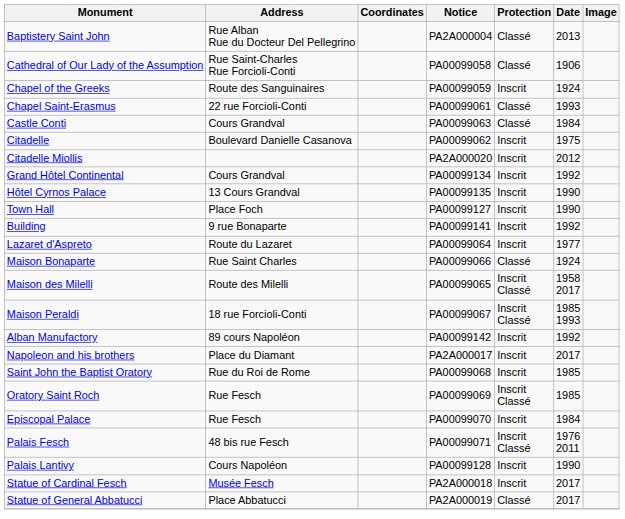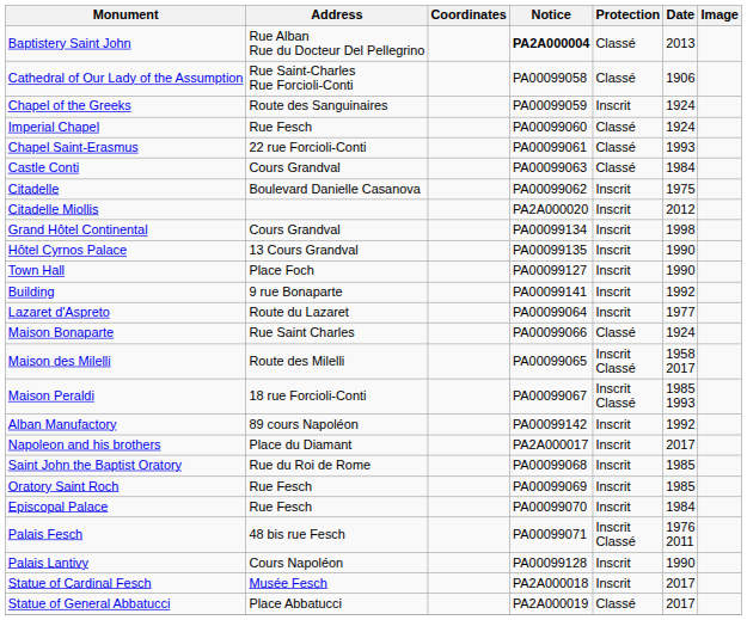 <table class="wikitable sortable">
 <tr>
 <th>Monument</th>
 <th>Address</th>
 <th>Coordinates</th>
 <th>Notice</th>
 <th>Protection</th>
 <th>Date</th>
 <th>Image</th>
 </tr>
 <tr>
 <td><a href='#'>Baptistery Saint John</a></td>
 <td>Rue Alban<br>Rue du Docteur Del Pellegrino</td>
 <td></td>
-<td>PA2A000004</td>
+<td><strong>PA2A000004</strong></td>
 <td>Classé</td>
 <td>2013</td>
 <td></td>
 </tr>
 <tr>
 <td><a href='#'>Cathedral of Our Lady of the Assumption</a></td>
 <td>Rue Saint-Charles<br>Rue Forcioli-Conti</td>
 <td></td>
 <td>PA00099058</td>
 <td>Classé</td>
 <td>1906</td>
 <td></td>
 </tr>
 <tr>
 <td><a href='#'>Chapel of the Greeks</a></td>
 <td>Route des Sanguinaires</td>
 <td></td>
 <td>PA00099059</td>
 <td>Inscrit</td>
+<td>1924</td>
+<td></td>
+</tr>
+<tr>
+<td><a href='#'>Imperial Chapel</a></td>
+<td>Rue Fesch</td>
+<td></td>
+<td>PA00099060</td>
+<td>Classé</td>
 <td>1924</td>
 <td></td>
 </tr>
 <tr>
 <td><a href='#'>Chapel Saint-Erasmus</a></td>
 <td>22 rue Forcioli-Conti</td>
 <td></td>
 <td>PA00099061</td>
 <td>Classé</td>
 <td>1993</td>
 <td></td>
 </tr>
 <tr>
 <td><a href='#'>Castle Conti</a></td>
 <td>Cours Grandval</td>
 <td></td>
 <td>PA00099063</td>
 <td>Classé</td>
 <td>1984</td>
 <td></td>
 </tr>
 <tr>
 <td><a href='#'>Citadelle</a></td>
 <td>Boulevard Danielle Casanova</td>
 <td></td>
 <td>PA00099062</td>
 <td>Inscrit</td>
 <td>1975</td>
 <td></td>
 </tr>
 <tr>
 <td><a href='#'>Citadelle Miollis</a></td>
 <td></td>
 <td></td>
 <td>PA2A000020</td>
 <td>Inscrit</td>
 <td>2012</td>
 <td></td>
 </tr>
 <tr>
 <td><a href='#'>Grand Hôtel Continental</a></td>
 <td>Cours Grandval</td>
 <td></td>
 <td>PA00099134</td>
 <td>Inscrit</td>
-<td>1992</td>
+<td>1998</td>
 <td></td>
 </tr>
 <tr>
 <td><a href='#'>Hôtel Cyrnos Palace</a></td>
 <td>13 Cours Grandval</td>
 <td></td>
 <td>PA00099135</td>
 <td>Inscrit</td>
 <td>1990</td>
 <td></td>
 </tr>
 <tr>
 <td><a href='#'>Town Hall</a></td>
 <td>Place Foch</td>
 <td></td>
 <td>PA00099127</td>
 <td>Inscrit</td>
 <td>1990</td>
 <td></td>
 </tr>
 <tr>
 <td><a href='#'>Building</a></td>
 <td>9 rue Bonaparte</td>
 <td></td>
 <td>PA00099141</td>
 <td>Inscrit</td>
 <td>1992</td>
 <td></td>
 </tr>
 <tr>
 <td><a href='#'>Lazaret d'Aspreto</a></td>
 <td>Route du Lazaret</td>
 <td></td>
 <td>PA00099064</td>
 <td>Inscrit</td>
 <td>1977</td>
 <td></td>
 </tr>
 <tr>
 <td><a href='#'>Maison Bonaparte</a></td>
 <td>Rue Saint Charles</td>
 <td></td>
 <td>PA00099066</td>
 <td>Classé</td>
 <td>1924</td>
 <td></td>
 </tr>
 <tr>
 <td><a href='#'>Maison des Milelli</a></td>
 <td>Route des Milelli</td>
 <td></td>
 <td>PA00099065</td>
 <td>Inscrit<br>Classé</td>
 <td>1958<br>2017</td>
 <td></td>
 </tr>
 <tr>
 <td><a href='#'>Maison Peraldi</a></td>
 <td>18 rue Forcioli-Conti</td>
 <td></td>
 <td>PA00099067</td>
 <td>Inscrit<br>Classé</td>
 <td>1985<br>1993</td>
 <td></td>
 </tr>
 <tr>
 <td><a href='#'>Alban Manufactory</a></td>
 <td>89 cours Napoléon</td>
 <td></td>
 <td>PA00099142</td>
 <td>Inscrit</td>
 <td>1992</td>
 <td></td>
 </tr>
 <tr>
 <td><a href='#'>Napoleon and his brothers</a></td>
 <td>Place du Diamant</td>
 <td></td>
 <td>PA2A000017</td>
 <td>Inscrit</td>
 <td>2017</td>
 <td></td>
 </tr>
 <tr>
 <td><a href='#'>Saint John the Baptist Oratory</a></td>
 <td>Rue du Roi de Rome</td>
 <td></td>
 <td>PA00099068</td>
 <td>Inscrit</td>
 <td>1985</td>
 <td></td>
 </tr>
 <tr>
 <td><a href='#'>Oratory Saint Roch</a></td>
 <td>Rue Fesch</td>
 <td></td>
 <td>PA00099069</td>
-<td>Inscrit<br>Classé</td>
+<td>Inscrit</td>
 <td>1985</td>
 <td></td>
 </tr>
 <tr>
 <td><a href='#'>Episcopal Palace</a></td>
 <td>Rue Fesch</td>
 <td></td>
 <td>PA00099070</td>
 <td>Inscrit</td>
 <td>1984</td>
 <td></td>
 </tr>
 <tr>
 <td><a href='#'>Palais Fesch</a></td>
 <td>48 bis rue Fesch</td>
 <td></td>
 <td>PA00099071</td>
 <td>Inscrit<br>Classé</td>
 <td>1976<br>2011</td>
 <td></td>
 </tr>
 <tr>
 <td><a href='#'>Palais Lantivy</a></td>
 <td>Cours Napoléon</td>
 <td></td>
 <td>PA00099128</td>
 <td>Inscrit</td>
 <td>1990</td>
 <td></td>
 </tr>
 <tr>
 <td><a href='#'>Statue of Cardinal Fesch</a></td>
 <td><a href='#'>Musée Fesch</a></td>
 <td></td>
 <td>PA2A000018</td>
 <td>Inscrit</td>
 <td>2017</td>
 <td></td>
 </tr>
 <tr>
 <td><a href='#'>Statue of General Abbatucci</a></td>
 <td>Place Abbatucci</td>
 <td></td>
 <td>PA2A000019</td>
 <td>Classé</td>
 <td>2017</td>
 <td></td>
 </tr>
 <tr>
 </tr>
 </table>
